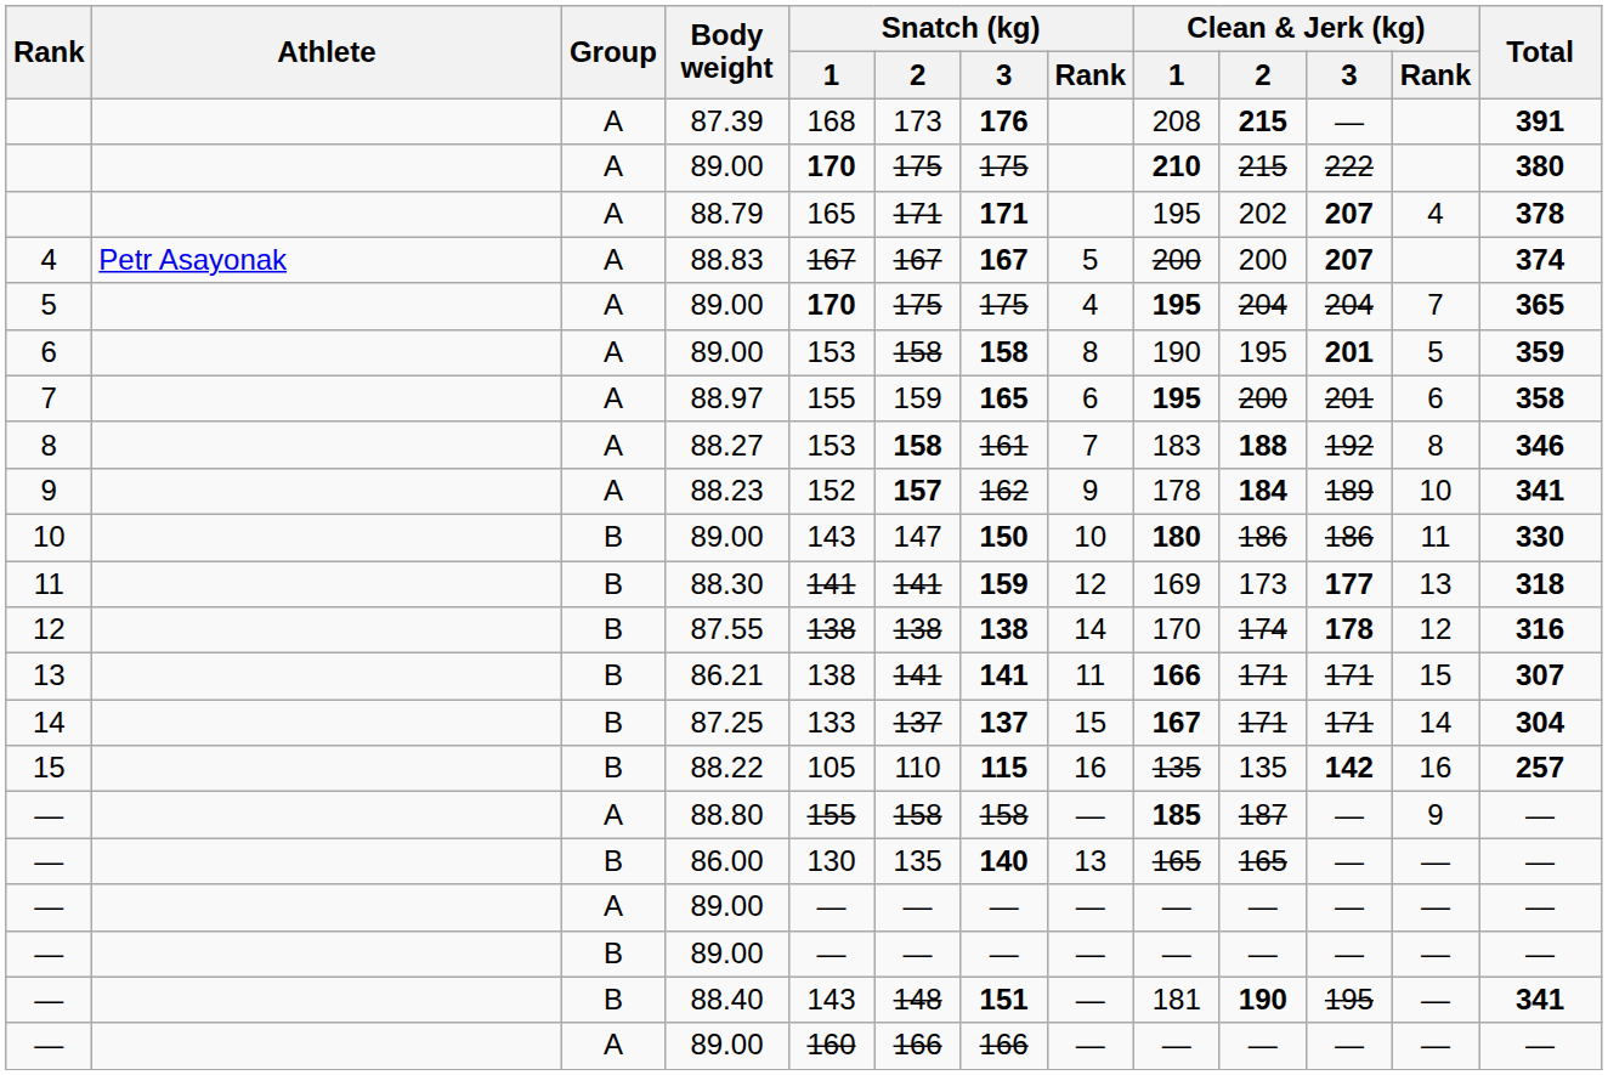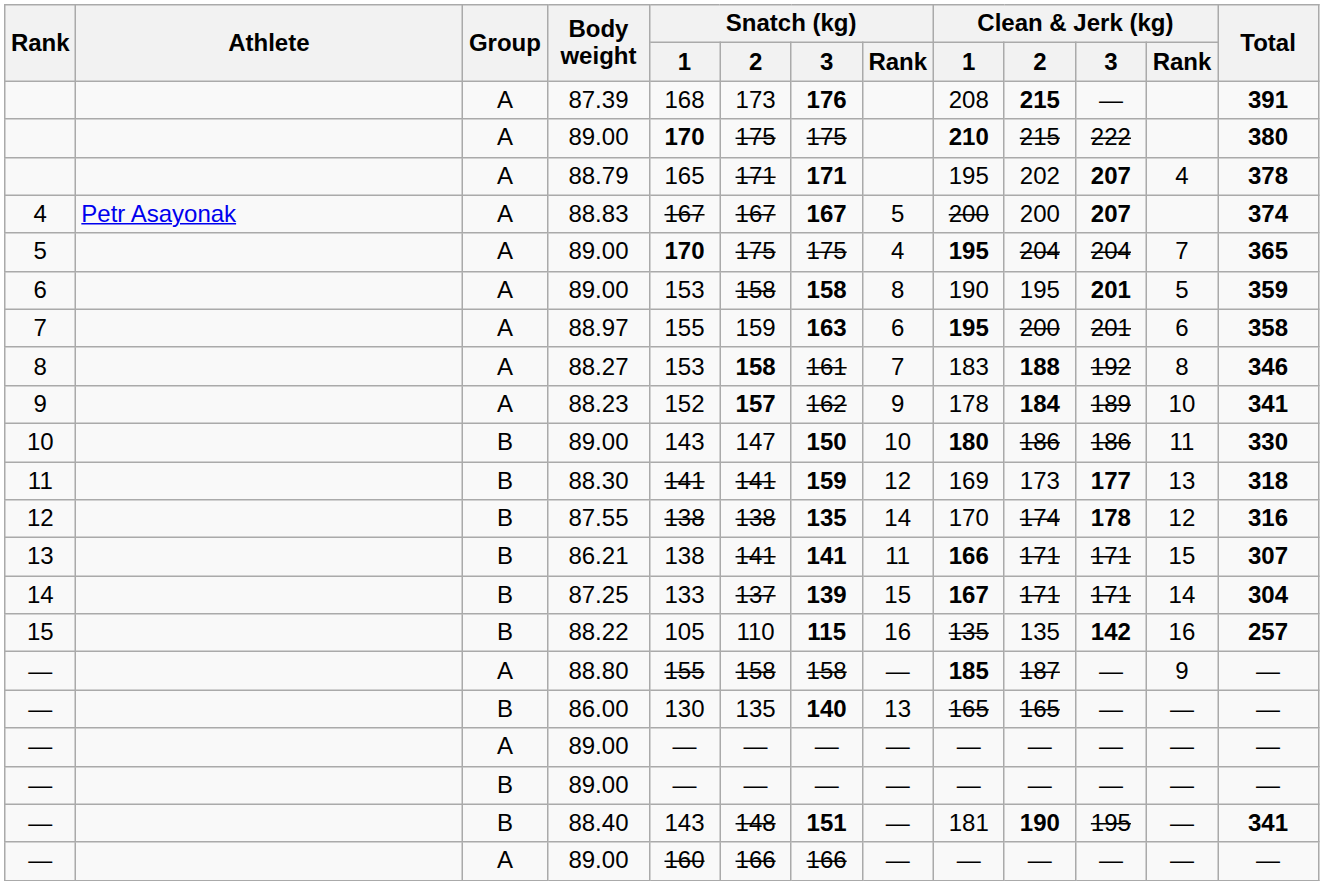 <table class = "wikitable" style="text-align:center;">
 <tr>
 <th rowspan=2 width=40>Rank</th>
 <th rowspan=2 width=250>Athlete</th>
 <th rowspan=2 width=50>Group</th>
 <th rowspan=2 width=60>Body weight</th>
 <th colspan=4>Snatch (kg)</th>
 <th colspan=4>Clean & Jerk (kg)</th>
 <th rowspan=2 width=60>Total</th>
 </tr>
 <tr>
 <th width=40>1</th>
 <th width=40>2</th>
 <th width=40>3</th>
 <th width=40>Rank</th>
 <th width=40>1</th>
 <th width=40>2</th>
 <th width=40>3</th>
 <th width=40>Rank</th>
 </tr>
 <tr>
 <td></td>
 <td align=left></td>
 <td>A</td>
 <td>87.39</td>
 <td>168</td>
 <td>173</td>
 <td><strong>176</strong></td>
 <td></td>
 <td>208</td>
 <td><strong>215</strong></td>
 <td>—</td>
 <td></td>
 <td><strong>391</strong></td>
 </tr>
 <tr>
 <td></td>
 <td align=left></td>
 <td>A</td>
 <td>89.00</td>
 <td><strong>170</strong></td>
 <td><s>175</s></td>
 <td><s>175</s></td>
 <td></td>
 <td><strong>210</strong></td>
 <td><s>215</s></td>
 <td><s>222</s></td>
 <td></td>
 <td><strong>380</strong></td>
 </tr>
 <tr>
 <td></td>
 <td align=left></td>
 <td>A</td>
 <td>88.79</td>
 <td>165</td>
 <td><s>171</s></td>
 <td><strong>171</strong></td>
 <td></td>
 <td>195</td>
 <td>202</td>
 <td><strong>207</strong></td>
 <td>4</td>
 <td><strong>378</strong></td>
 </tr>
 <tr>
 <td>4</td>
 <td align=left> <a href='#'>Petr Asayonak</a> </td>
 <td>A</td>
 <td>88.83</td>
 <td><s>167</s></td>
 <td><s>167</s></td>
 <td><strong>167</strong></td>
 <td>5</td>
 <td><s>200</s></td>
 <td>200</td>
 <td><strong>207</strong></td>
 <td></td>
 <td><strong>374</strong></td>
 </tr>
 <tr>
 <td>5</td>
 <td align=left></td>
 <td>A</td>
 <td>89.00</td>
 <td><strong>170</strong></td>
 <td><s>175</s></td>
 <td><s>175</s></td>
 <td>4</td>
 <td><strong>195</strong></td>
 <td><s>204</s></td>
 <td><s>204</s></td>
 <td>7</td>
 <td><strong>365</strong></td>
 </tr>
 <tr>
 <td>6</td>
 <td align=left></td>
 <td>A</td>
 <td>89.00</td>
 <td>153</td>
 <td><s>158</s></td>
 <td><strong>158</strong></td>
 <td>8</td>
 <td>190</td>
 <td>195</td>
 <td><strong>201</strong></td>
 <td>5</td>
 <td><strong>359</strong></td>
 </tr>
 <tr>
 <td>7</td>
 <td align=left></td>
 <td>A</td>
 <td>88.97</td>
 <td>155</td>
 <td>159</td>
-<td><strong>165</strong></td>
+<td><strong>163</strong></td>
 <td>6</td>
 <td><strong>195</strong></td>
 <td><s>200</s></td>
 <td><s>201</s></td>
 <td>6</td>
 <td><strong>358</strong></td>
 </tr>
 <tr>
 <td>8</td>
 <td align=left></td>
 <td>A</td>
 <td>88.27</td>
 <td>153</td>
 <td><strong>158</strong></td>
 <td><s>161</s></td>
 <td>7</td>
 <td>183</td>
 <td><strong>188</strong></td>
 <td><s>192</s></td>
 <td>8</td>
 <td><strong>346</strong></td>
 </tr>
 <tr>
 <td>9</td>
 <td align=left></td>
 <td>A</td>
 <td>88.23</td>
 <td>152</td>
 <td><strong>157</strong></td>
 <td><s>162</s></td>
 <td>9</td>
 <td>178</td>
 <td><strong>184</strong></td>
 <td><s>189</s></td>
 <td>10</td>
 <td><strong>341</strong></td>
 </tr>
 <tr>
 <td>10</td>
 <td align=left></td>
 <td>B</td>
 <td>89.00</td>
 <td>143</td>
 <td>147</td>
 <td><strong>150</strong></td>
 <td>10</td>
 <td><strong>180</strong></td>
 <td><s>186</s></td>
 <td><s>186</s></td>
 <td>11</td>
 <td><strong>330</strong></td>
 </tr>
 <tr>
 <td>11</td>
 <td align=left></td>
 <td>B</td>
 <td>88.30</td>
 <td><s>141</s></td>
 <td><s>141</s></td>
 <td><strong>159</strong></td>
 <td>12</td>
 <td>169</td>
 <td>173</td>
 <td><strong>177</strong></td>
 <td>13</td>
 <td><strong>318</strong></td>
 </tr>
 <tr>
 <td>12</td>
 <td align=left></td>
 <td>B</td>
 <td>87.55</td>
 <td><s>138</s></td>
 <td><s>138</s></td>
-<td><strong>138</strong></td>
+<td><strong>135</strong></td>
 <td>14</td>
 <td>170</td>
 <td><s>174</s></td>
 <td><strong>178</strong></td>
 <td>12</td>
 <td><strong>316</strong></td>
 </tr>
 <tr>
 <td>13</td>
 <td align=left></td>
 <td>B</td>
 <td>86.21</td>
 <td>138</td>
 <td><s>141</s></td>
 <td><strong>141</strong></td>
 <td>11</td>
 <td><strong>166</strong></td>
 <td><s>171</s></td>
 <td><s>171</s></td>
 <td>15</td>
 <td><strong>307</strong></td>
 </tr>
 <tr>
 <td>14</td>
 <td align=left></td>
 <td>B</td>
 <td>87.25</td>
 <td>133</td>
 <td><s>137</s></td>
-<td><strong>137</strong></td>
+<td><strong>139</strong></td>
 <td>15</td>
 <td><strong>167</strong></td>
 <td><s>171</s></td>
 <td><s>171</s></td>
 <td>14</td>
 <td><strong>304</strong></td>
 </tr>
 <tr>
 <td>15</td>
 <td align=left></td>
 <td>B</td>
 <td>88.22</td>
 <td>105</td>
 <td>110</td>
 <td><strong>115</strong></td>
 <td>16</td>
 <td><s>135</s></td>
 <td>135</td>
 <td><strong>142</strong></td>
 <td>16</td>
 <td><strong>257</strong></td>
 </tr>
 <tr>
 <td>—</td>
 <td align=left></td>
 <td>A</td>
 <td>88.80</td>
 <td><s>155</s></td>
 <td><s>158</s></td>
 <td><s>158</s></td>
 <td>—</td>
 <td><strong>185</strong></td>
 <td><s>187</s></td>
 <td>—</td>
 <td>9</td>
 <td>—</td>
 </tr>
 <tr>
 <td>—</td>
 <td align=left></td>
 <td>B</td>
 <td>86.00</td>
 <td>130</td>
 <td>135</td>
 <td><strong>140</strong></td>
 <td>13</td>
 <td><s>165</s></td>
 <td><s>165</s></td>
 <td>—</td>
 <td>—</td>
 <td>—</td>
 </tr>
 <tr>
 <td>—</td>
 <td align=left></td>
 <td>A</td>
 <td>89.00</td>
 <td>—</td>
 <td>—</td>
 <td>—</td>
 <td>—</td>
 <td>—</td>
 <td>—</td>
 <td>—</td>
 <td>—</td>
 <td>—</td>
 </tr>
 <tr>
 <td>—</td>
 <td align=left></td>
 <td>B</td>
 <td>89.00</td>
 <td>—</td>
 <td>—</td>
 <td>—</td>
 <td>—</td>
 <td>—</td>
 <td>—</td>
 <td>—</td>
 <td>—</td>
 <td>—</td>
 </tr>
 <tr>
 <td>—</td>
 <td align=left></td>
 <td>B</td>
 <td>88.40</td>
 <td>143</td>
 <td><s>148</s></td>
 <td><strong>151</strong></td>
 <td>—</td>
 <td>181</td>
 <td><strong>190</strong></td>
 <td><s>195</s></td>
 <td>—</td>
 <td><strong>341</strong></td>
 </tr>
 <tr>
 <td>—</td>
 <td align=left></td>
 <td>A</td>
 <td>89.00</td>
 <td><s>160</s></td>
 <td><s>166</s></td>
 <td><s>166</s></td>
 <td>—</td>
 <td>—</td>
 <td>—</td>
 <td>—</td>
 <td>—</td>
 <td>—</td>
 </tr>
 </table>
